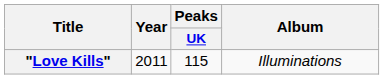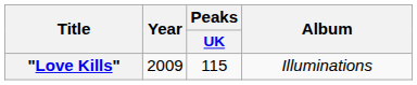 <table class="wikitable plainrowheaders" style="text-align:center">
 <tr>
 <th scope="col" rowspan="2" style="width:8em;">Title</th>
 <th scope="col" rowspan="2">Year</th>
 <th scope="col">Peaks</th>
 <th scope="col" rowspan="2" style="width:10em;">Album</th>
 </tr>
 <tr>
 <th style="width:2.5em;font-size:90%"><a href='#'>UK</a><br></th>
 </tr>
 <tr>
 <th scope="row">"<a href='#'>Love Kills</a>"</th>
-<td>2011</td>
+<td>2009</td>
 <td>115</td>
 <td><em>Illuminations</em></td>
 </tr>
 </table>
